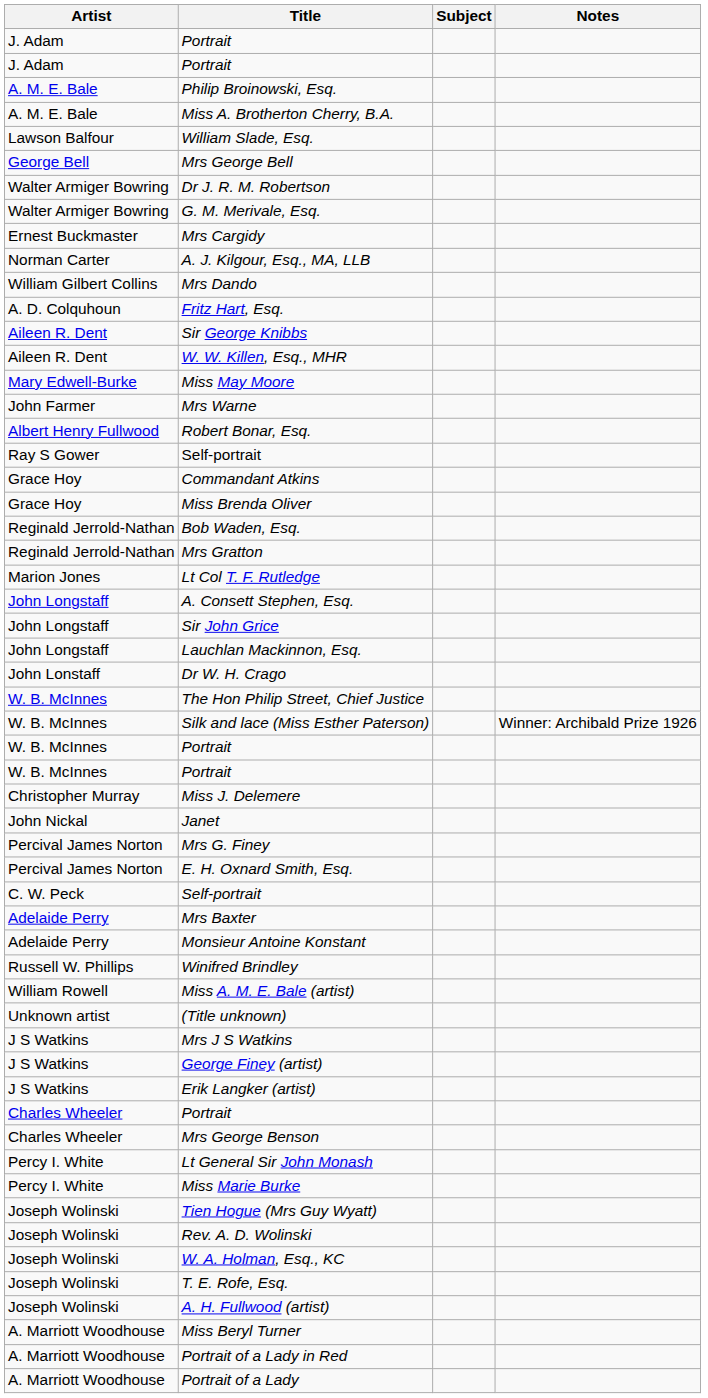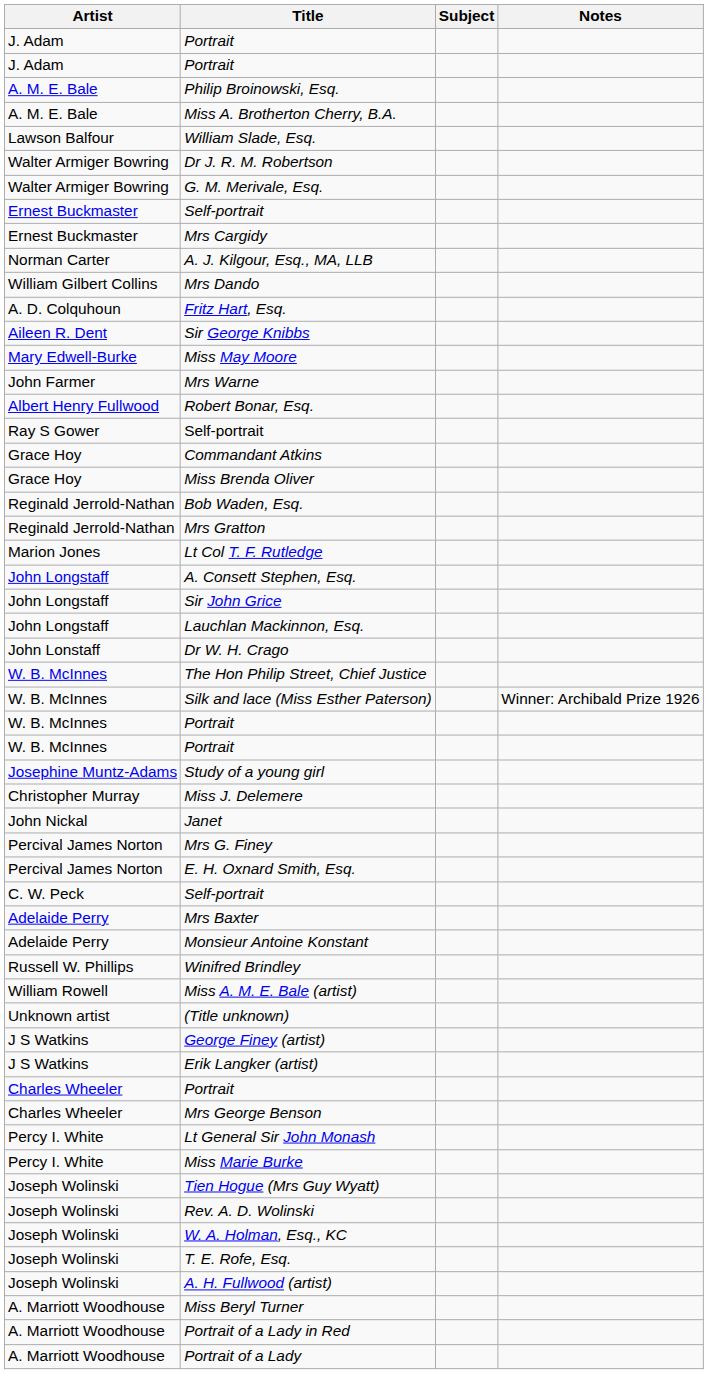 <table class="wikitable sortable">
 <tr>
 <th>Artist</th>
 <th>Title</th>
 <th>Subject</th>
 <th>Notes</th>
 </tr>
 <tr>
 <td>J. Adam</td>
 <td><em>Portrait</em></td>
 <td></td>
 <td></td>
 </tr>
 <tr>
 <td>J. Adam</td>
 <td><em>Portrait</em></td>
 <td></td>
 <td></td>
 </tr>
 <tr>
 <td><a href='#'>A. M. E. Bale</a></td>
 <td><em>Philip Broinowski, Esq.</em></td>
 <td></td>
 <td></td>
 </tr>
 <tr>
 <td>A. M. E. Bale</td>
 <td><em>Miss A. Brotherton Cherry, B.A.</em></td>
 <td></td>
 <td></td>
 </tr>
 <tr>
 <td>Lawson Balfour</td>
 <td><em>William Slade, Esq.</em></td>
 <td></td>
 <td></td>
 </tr>
 <tr>
-<td><a href='#'>George Bell</a></td>
-<td><em>Mrs George Bell</em></td>
-<td></td>
-<td></td>
-</tr>
-<tr>
 <td>Walter Armiger Bowring</td>
 <td><em>Dr J. R. M. Robertson</em></td>
 <td></td>
 <td></td>
 </tr>
 <tr>
 <td>Walter Armiger Bowring</td>
 <td><em>G. M. Merivale, Esq.</em></td>
+<td></td>
+<td></td>
+</tr>
+<tr>
+<td><a href='#'>Ernest Buckmaster</a></td>
+<td><em>Self-portrait</em></td>
 <td></td>
 <td></td>
 </tr>
 <tr>
 <td>Ernest Buckmaster</td>
 <td><em>Mrs Cargidy</em></td>
 <td></td>
 <td></td>
 </tr>
 <tr>
 <td>Norman Carter</td>
 <td><em>A. J. Kilgour, Esq., MA, LLB</em></td>
 <td></td>
 <td></td>
 </tr>
 <tr>
 <td>William Gilbert Collins</td>
 <td><em>Mrs Dando</em></td>
 <td></td>
 <td></td>
 </tr>
 <tr>
 <td>A. D. Colquhoun</td>
 <td><em><a href='#'>Fritz Hart</a>, Esq.</em></td>
 <td></td>
 <td></td>
 </tr>
 <tr>
 <td><a href='#'>Aileen R. Dent</a></td>
 <td><em>Sir <a href='#'>George Knibbs</a></em></td>
-<td></td>
-<td></td>
-</tr>
-<tr>
-<td>Aileen R. Dent</td>
-<td><em><a href='#'>W. W. Killen</a>, Esq., MHR</em></td>
 <td></td>
 <td></td>
 </tr>
 <tr>
 <td><a href='#'>Mary Edwell-Burke</a></td>
 <td><em>Miss <a href='#'>May Moore</a></em></td>
 <td></td>
 <td></td>
 </tr>
 <tr>
 <td>John Farmer</td>
 <td><em>Mrs Warne</em></td>
 <td></td>
 <td></td>
 </tr>
 <tr>
 <td><a href='#'>Albert Henry Fullwood</a></td>
 <td><em>Robert Bonar, Esq.</em></td>
 <td></td>
 <td></td>
 </tr>
 <tr>
 <td>Ray S Gower</td>
 <td>Self-portrait</td>
 <td></td>
 <td></td>
 </tr>
 <tr>
 <td>Grace Hoy</td>
 <td><em>Commandant Atkins</em></td>
 <td></td>
 <td></td>
 </tr>
 <tr>
 <td>Grace Hoy</td>
 <td><em>Miss Brenda Oliver</em></td>
 <td></td>
 <td></td>
 </tr>
 <tr>
 <td>Reginald Jerrold-Nathan</td>
 <td><em>Bob Waden, Esq.</em></td>
 <td></td>
 <td></td>
 </tr>
 <tr>
 <td>Reginald Jerrold-Nathan</td>
 <td><em>Mrs Gratton</em></td>
 <td></td>
 <td></td>
 </tr>
 <tr>
 <td>Marion Jones</td>
 <td><em>Lt Col <a href='#'>T. F. Rutledge</a></em></td>
 <td></td>
 <td></td>
 </tr>
 <tr>
 <td><a href='#'>John Longstaff</a></td>
 <td><em>A. Consett Stephen, Esq.</em></td>
 <td></td>
 <td></td>
 </tr>
 <tr>
 <td>John Longstaff</td>
 <td><em>Sir <a href='#'>John Grice</a></em></td>
 <td></td>
 <td></td>
 </tr>
 <tr>
 <td>John Longstaff</td>
 <td><em>Lauchlan Mackinnon, Esq.</em></td>
 <td></td>
 <td></td>
 </tr>
 <tr>
 <td>John Lonstaff</td>
 <td><em>Dr W. H. Crago</em></td>
 <td></td>
 <td></td>
 </tr>
 <tr>
 <td><a href='#'>W. B. McInnes</a></td>
 <td><em>The Hon Philip Street, Chief Justice</em></td>
 <td></td>
 <td></td>
 </tr>
 <tr>
 <td>W. B. McInnes</td>
 <td><em>Silk and lace (Miss Esther Paterson)</em></td>
 <td></td>
 <td>Winner: Archibald Prize 1926 </td>
 </tr>
 <tr>
 <td>W. B. McInnes</td>
 <td><em>Portrait</em></td>
 <td></td>
 <td></td>
 </tr>
 <tr>
 <td>W. B. McInnes</td>
 <td><em>Portrait</em></td>
 <td></td>
 <td></td>
 </tr>
 <tr>
+<td><a href='#'>Josephine Muntz-Adams</a></td>
+<td><em>Study of a young girl</em></td>
+<td></td>
+<td></td>
+</tr>
+<tr>
 <td>Christopher Murray</td>
 <td><em>Miss J. Delemere</em></td>
 <td></td>
 <td></td>
 </tr>
 <tr>
 <td>John Nickal</td>
 <td><em>Janet</em></td>
 <td></td>
 <td></td>
 </tr>
 <tr>
 <td>Percival James Norton</td>
 <td><em>Mrs G. Finey</em></td>
 <td></td>
 <td></td>
 </tr>
 <tr>
 <td>Percival James Norton</td>
 <td><em>E. H. Oxnard Smith, Esq.</em></td>
 <td></td>
 <td></td>
 </tr>
 <tr>
 <td>C. W. Peck</td>
 <td><em>Self-portrait</em></td>
 <td></td>
 <td></td>
 </tr>
 <tr>
 <td><a href='#'>Adelaide Perry</a></td>
 <td><em>Mrs Baxter</em></td>
 <td></td>
 <td></td>
 </tr>
 <tr>
 <td>Adelaide Perry</td>
 <td><em>Monsieur Antoine Konstant</em></td>
 <td></td>
 <td></td>
 </tr>
 <tr>
 <td>Russell W. Phillips</td>
 <td><em>Winifred Brindley</em></td>
 <td></td>
 <td></td>
 </tr>
 <tr>
 <td>William Rowell</td>
 <td><em>Miss <a href='#'>A. M. E. Bale</a> (artist)</em></td>
 <td></td>
 <td></td>
 </tr>
 <tr>
 <td>Unknown artist</td>
 <td><em>(Title unknown)</em></td>
-<td></td>
-<td></td>
-</tr>
-<tr>
-<td>J S Watkins</td>
-<td><em>Mrs J S Watkins</em></td>
 <td></td>
 <td></td>
 </tr>
 <tr>
 <td>J S Watkins</td>
 <td><em><a href='#'>George Finey</a> (artist)</em></td>
 <td></td>
 <td></td>
 </tr>
 <tr>
 <td>J S Watkins</td>
 <td><em>Erik Langker (artist)</em></td>
 <td></td>
 <td></td>
 </tr>
 <tr>
 <td><a href='#'>Charles Wheeler</a></td>
 <td><em>Portrait</em></td>
 <td></td>
 <td></td>
 </tr>
 <tr>
 <td>Charles Wheeler</td>
 <td><em>Mrs George Benson</em></td>
 <td></td>
 <td></td>
 </tr>
 <tr>
 <td>Percy I. White</td>
 <td><em>Lt General Sir <a href='#'>John Monash</a></em></td>
 <td></td>
 <td></td>
 </tr>
 <tr>
 <td>Percy I. White</td>
 <td><em>Miss <a href='#'>Marie Burke</a></em></td>
 <td></td>
 <td></td>
 </tr>
 <tr>
 <td>Joseph Wolinski</td>
 <td><em><a href='#'>Tien Hogue</a> (Mrs Guy Wyatt)</em></td>
 <td></td>
 <td></td>
 </tr>
 <tr>
 <td>Joseph Wolinski</td>
 <td><em>Rev. A. D. Wolinski</em></td>
 <td></td>
 <td></td>
 </tr>
 <tr>
 <td>Joseph Wolinski</td>
 <td><em><a href='#'>W. A. Holman</a>, Esq., KC</em></td>
 <td></td>
 <td></td>
 </tr>
 <tr>
 <td>Joseph Wolinski</td>
 <td><em>T. E. Rofe, Esq.</em></td>
 <td></td>
 <td></td>
 </tr>
 <tr>
 <td>Joseph Wolinski</td>
 <td><em><a href='#'>A. H. Fullwood</a> (artist)</em></td>
 <td></td>
 <td></td>
 </tr>
 <tr>
 <td>A. Marriott Woodhouse</td>
 <td><em>Miss Beryl Turner</em></td>
 <td></td>
 <td></td>
 </tr>
 <tr>
 <td>A. Marriott Woodhouse</td>
 <td><em>Portrait of a Lady in Red</em></td>
 <td></td>
 <td></td>
 </tr>
 <tr>
 <td>A. Marriott Woodhouse</td>
 <td><em>Portrait of a Lady</em></td>
 <td></td>
 <td></td>
 </tr>
 </table>
